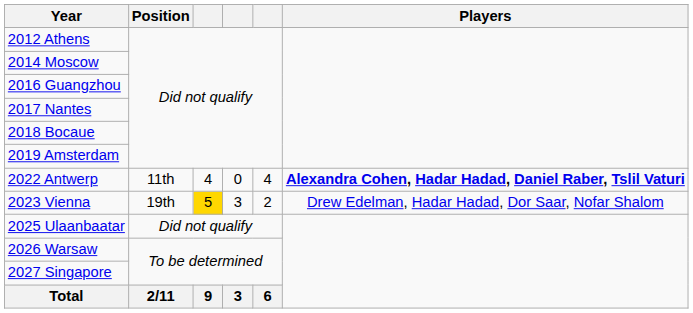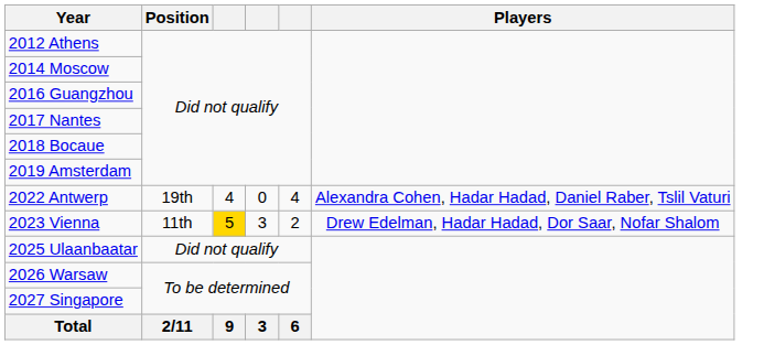 <table class="wikitable" style="text-align: center;">
 <tr>
 <th>Year</th>
 <th>Position</th>
 <th width=25px></th>
 <th width=25px></th>
 <th width=25px></th>
 <th>Players</th>
 </tr>
 <tr>
 <td style="text-align:left;"> <a href='#'>2012 Athens</a></td>
 <td colspan=4 rowspan=6><em>Did not qualify</em></td>
 </tr>
 <tr>
 <td style="text-align:left;"> <a href='#'>2014 Moscow</a></td>
 </tr>
 <tr>
 <td style="text-align:left;"> <a href='#'>2016 Guangzhou</a></td>
 </tr>
 <tr>
 <td style="text-align:left;"> <a href='#'>2017 Nantes</a></td>
 </tr>
 <tr>
 <td style="text-align:left;"> <a href='#'>2018 Bocaue</a></td>
 </tr>
 <tr>
 <td style="text-align:left;"> <a href='#'>2019 Amsterdam</a></td>
 </tr>
 <tr>
 <td style="text-align:left;"> <a href='#'>2022 Antwerp</a></td>
-<td>11th</td>
+<td>19th</td>
 <td>4</td>
 <td>0</td>
 <td>4</td>
-<td><strong><a href='#'>Alexandra Cohen</a>, <a href='#'>Hadar Hadad</a>, <a href='#'>Daniel Raber</a>, <a href='#'>Tslil Vaturi</a></strong></td>
+<td><a href='#'>Alexandra Cohen</a>, <a href='#'>Hadar Hadad</a>, <a href='#'>Daniel Raber</a>, <a href='#'>Tslil Vaturi</a></td>
 </tr>
 <tr>
 <td style="text-align:left;"> <a href='#'>2023 Vienna</a></td>
-<td>19th</td>
+<td>11th</td>
 <td style="background: gold;">5</td>
 <td>3</td>
 <td>2</td>
 <td><a href='#'>Drew Edelman</a>, <a href='#'>Hadar Hadad</a>, <a href='#'>Dor Saar</a>, <a href='#'>Nofar Shalom</a></td>
 </tr>
 <tr>
 <td style="text-align:left;"> <a href='#'>2025 Ulaanbaatar</a></td>
 <td colspan=4><em>Did not qualify</em></td>
 </tr>
 <tr>
 <td style="text-align:left;"> <a href='#'>2026 Warsaw</a></td>
 <td colspan=4 rowspan=2><em>To be determined</em></td>
 </tr>
 <tr>
 <td style="text-align:left;"> <a href='#'>2027 Singapore</a></td>
 </tr>
 <tr>
 <th>Total</th>
 <th>2/11</th>
 <th>9</th>
 <th>3</th>
 <th>6</th>
 </tr>
 </table>
